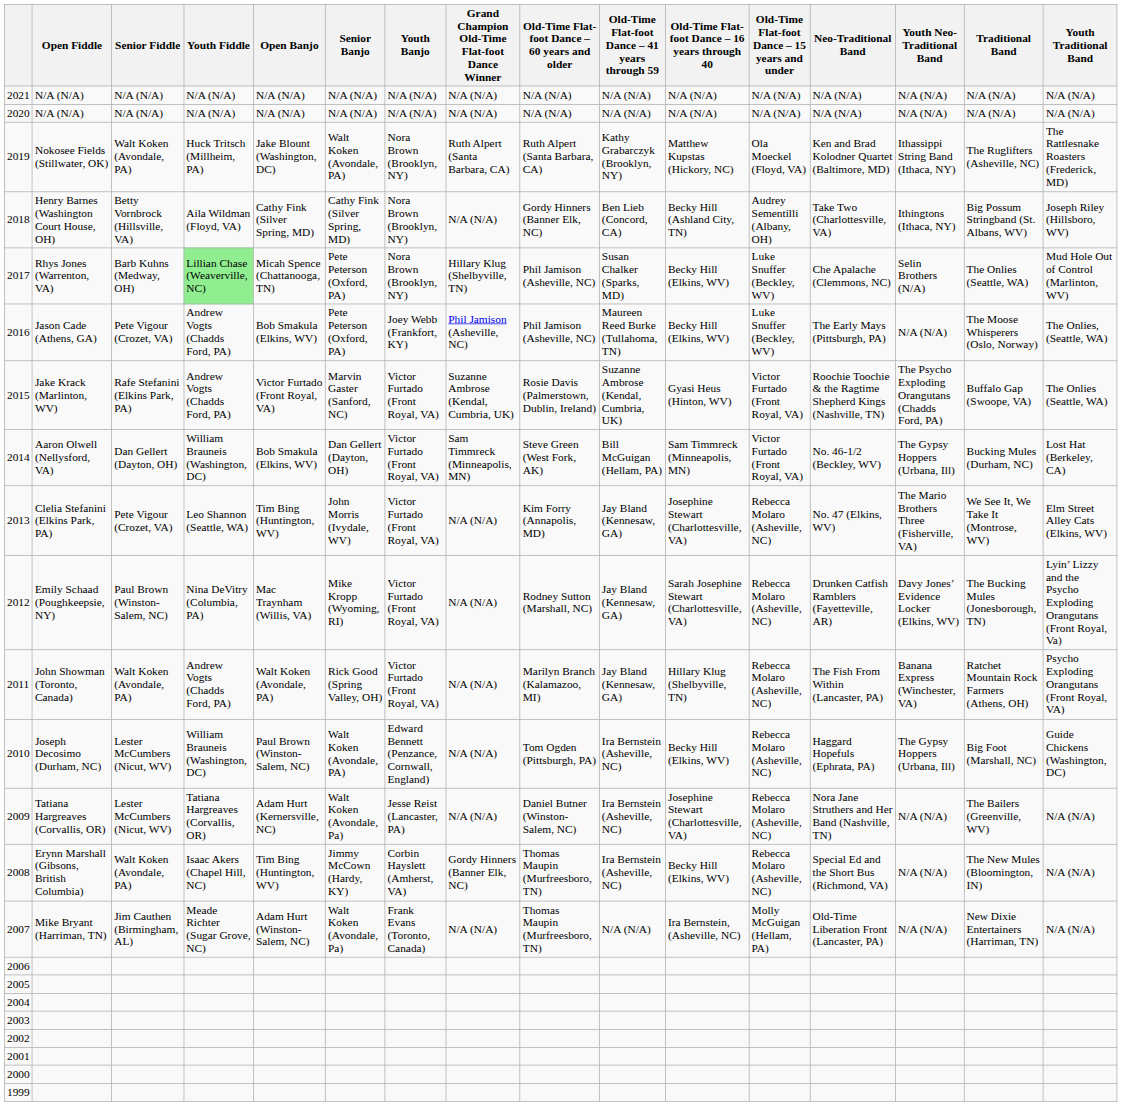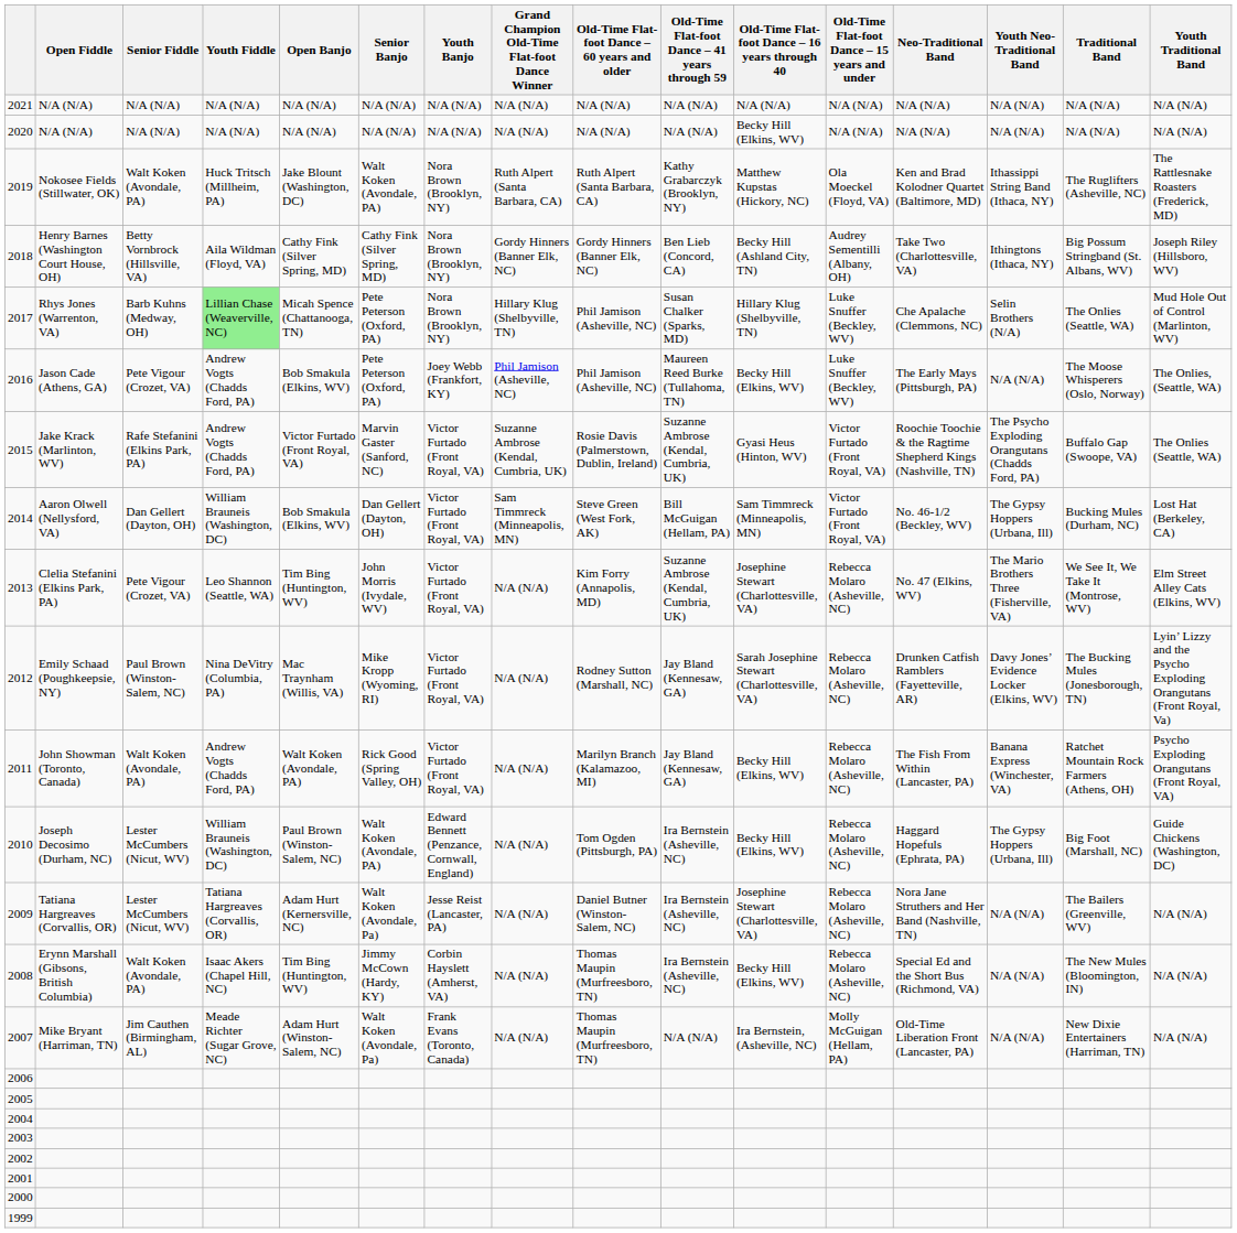 <table class="wikitable">
 <tr>
 <th></th>
 <th>Open Fiddle</th>
 <th>Senior Fiddle</th>
 <th>Youth Fiddle</th>
 <th>Open Banjo</th>
 <th>Senior Banjo</th>
 <th>Youth Banjo</th>
 <th>Grand Champion Old-Time Flat-foot Dance Winner</th>
 <th>Old-Time Flat-foot Dance – 60 years and older</th>
 <th>Old-Time Flat-foot Dance – 41 years through 59</th>
 <th>Old-Time Flat-foot Dance – 16 years through 40</th>
 <th>Old-Time Flat-foot Dance – 15 years and under</th>
 <th>Neo-Traditional Band</th>
 <th>Youth Neo-Traditional Band</th>
 <th>Traditional Band</th>
 <th>Youth Traditional Band</th>
 </tr>
 <tr>
 <td>2021</td>
 <td>N/A (N/A)</td>
 <td>N/A (N/A)</td>
 <td>N/A (N/A)</td>
 <td>N/A (N/A)</td>
 <td>N/A (N/A)</td>
 <td>N/A (N/A)</td>
 <td>N/A (N/A)</td>
 <td>N/A (N/A)</td>
 <td>N/A (N/A)</td>
 <td>N/A (N/A)</td>
 <td>N/A (N/A)</td>
 <td>N/A (N/A)</td>
 <td>N/A (N/A)</td>
 <td>N/A (N/A)</td>
 <td>N/A (N/A)</td>
 </tr>
 <tr>
 <td>2020</td>
 <td>N/A (N/A)</td>
 <td>N/A (N/A)</td>
 <td>N/A (N/A)</td>
 <td>N/A (N/A)</td>
 <td>N/A (N/A)</td>
 <td>N/A (N/A)</td>
 <td>N/A (N/A)</td>
 <td>N/A (N/A)</td>
 <td>N/A (N/A)</td>
-<td>N/A (N/A)</td>
+<td>Becky Hill (Elkins, WV)</td>
 <td>N/A (N/A)</td>
 <td>N/A (N/A)</td>
 <td>N/A (N/A)</td>
 <td>N/A (N/A)</td>
 <td>N/A (N/A)</td>
 </tr>
 <tr>
 <td>2019</td>
 <td>Nokosee Fields (Stillwater, OK)</td>
 <td>Walt Koken (Avondale, PA)</td>
 <td>Huck Tritsch (Millheim, PA)</td>
 <td>Jake Blount (Washington, DC)</td>
 <td>Walt Koken (Avondale, PA)</td>
 <td>Nora Brown<br>(Brooklyn, NY)</td>
 <td>Ruth Alpert (Santa Barbara, CA)</td>
 <td>Ruth Alpert (Santa Barbara, CA)</td>
 <td>Kathy Grabarczyk (Brooklyn, NY)</td>
 <td>Matthew Kupstas (Hickory, NC)</td>
 <td>Ola Moeckel (Floyd, VA)</td>
 <td>Ken and Brad Kolodner Quartet (Baltimore, MD)</td>
 <td>Ithassippi String Band (Ithaca, NY)</td>
 <td>The Ruglifters (Asheville, NC)</td>
 <td>The Rattlesnake Roasters (Frederick, MD)</td>
 </tr>
 <tr>
 <td>2018</td>
 <td>Henry Barnes (Washington Court House, OH)</td>
 <td>Betty Vornbrock (Hillsville, VA)</td>
 <td>Aila Wildman (Floyd, VA)</td>
 <td>Cathy Fink (Silver Spring, MD)</td>
 <td>Cathy Fink (Silver Spring, MD)</td>
 <td>Nora Brown<br>(Brooklyn, NY)</td>
-<td>N/A (N/A)</td>
+<td>Gordy Hinners (Banner Elk, NC)</td>
 <td>Gordy Hinners (Banner Elk, NC)</td>
 <td>Ben Lieb (Concord, CA)</td>
 <td>Becky Hill (Ashland City, TN)</td>
 <td>Audrey Sementilli (Albany, OH)</td>
 <td>Take Two (Charlottesville, VA)</td>
 <td>Ithingtons (Ithaca, NY)</td>
 <td>Big Possum Stringband (St. Albans, WV)</td>
 <td>Joseph Riley (Hillsboro, WV)</td>
 </tr>
 <tr>
 <td>2017</td>
 <td>Rhys Jones (Warrenton, VA)</td>
 <td>Barb Kuhns (Medway, OH)</td>
 <td style="background: lightgreen;">Lillian Chase (Weaverville, NC)</td>
 <td>Micah Spence (Chattanooga, TN)</td>
 <td>Pete Peterson (Oxford, PA)</td>
 <td>Nora Brown<br>(Brooklyn, NY)</td>
 <td>Hillary Klug<br>(Shelbyville, TN)</td>
 <td>Phil Jamison (Asheville, NC)</td>
 <td>Susan Chalker (Sparks, MD)</td>
-<td>Becky Hill (Elkins, WV)</td>
+<td>Hillary Klug (Shelbyville, TN)</td>
 <td>Luke Snuffer (Beckley, WV)</td>
 <td>Che Apalache (Clemmons, NC)</td>
 <td>Selin Brothers (N/A)</td>
 <td>The Onlies (Seattle, WA)</td>
 <td>Mud Hole Out of Control (Marlinton, WV)</td>
 </tr>
 <tr>
 <td>2016</td>
 <td>Jason Cade (Athens, GA)</td>
 <td>Pete Vigour (Crozet, VA)</td>
 <td>Andrew Vogts (Chadds Ford, PA)</td>
 <td>Bob Smakula (Elkins, WV)</td>
 <td>Pete Peterson (Oxford, PA)</td>
 <td>Joey Webb (Frankfort, KY)</td>
 <td><a href='#'>Phil Jamison</a> (Asheville, NC)</td>
 <td>Phil Jamison (Asheville, NC)</td>
 <td>Maureen Reed Burke (Tullahoma, TN)</td>
 <td>Becky Hill (Elkins, WV)</td>
 <td>Luke Snuffer (Beckley, WV)</td>
 <td>The Early Mays (Pittsburgh, PA)</td>
 <td>N/A (N/A)</td>
 <td>The Moose Whisperers (Oslo, Norway)</td>
 <td>The Onlies, (Seattle, WA)</td>
 </tr>
 <tr>
 <td>2015</td>
 <td>Jake Krack (Marlinton, WV)</td>
 <td>Rafe Stefanini (Elkins Park, PA)</td>
 <td>Andrew Vogts (Chadds Ford, PA)</td>
 <td>Victor Furtado (Front Royal, VA)</td>
 <td>Marvin Gaster (Sanford, NC)</td>
 <td>Victor Furtado (Front Royal, VA)</td>
 <td>Suzanne Ambrose (Kendal, Cumbria, UK)</td>
 <td>Rosie Davis (Palmerstown, Dublin, Ireland)</td>
 <td>Suzanne Ambrose (Kendal, Cumbria, UK)</td>
 <td>Gyasi Heus (Hinton, WV)</td>
 <td>Victor Furtado (Front Royal, VA)</td>
 <td>Roochie Toochie & the Ragtime Shepherd Kings (Nashville, TN)</td>
 <td>The Psycho Exploding Orangutans (Chadds Ford, PA)</td>
 <td>Buffalo Gap (Swoope, VA)</td>
 <td>The Onlies (Seattle, WA)</td>
 </tr>
 <tr>
 <td>2014</td>
 <td>Aaron Olwell (Nellysford, VA)</td>
 <td>Dan Gellert (Dayton, OH)</td>
 <td>William Brauneis (Washington, DC)</td>
 <td>Bob Smakula (Elkins, WV)</td>
 <td>Dan Gellert (Dayton, OH)</td>
 <td>Victor Furtado (Front Royal, VA)</td>
 <td>Sam Timmreck (Minneapolis, MN)</td>
 <td>Steve Green (West Fork, AK)</td>
 <td>Bill McGuigan (Hellam, PA)</td>
 <td>Sam Timmreck (Minneapolis, MN)</td>
 <td>Victor Furtado (Front Royal, VA)</td>
 <td>No. 46-1/2 (Beckley, WV)</td>
 <td>The Gypsy Hoppers (Urbana, Ill)</td>
 <td>Bucking Mules (Durham, NC)</td>
 <td>Lost Hat (Berkeley, CA)</td>
 </tr>
 <tr>
 <td>2013</td>
 <td>Clelia Stefanini (Elkins Park, PA)</td>
 <td>Pete Vigour (Crozet, VA)</td>
 <td>Leo Shannon (Seattle, WA)</td>
 <td>Tim Bing (Huntington, WV)</td>
 <td>John Morris (Ivydale, WV)</td>
 <td>Victor Furtado (Front Royal, VA)</td>
 <td>N/A (N/A)</td>
 <td>Kim Forry (Annapolis, MD)</td>
-<td>Jay Bland (Kennesaw, GA)</td>
+<td>Suzanne Ambrose (Kendal, Cumbria, UK)</td>
 <td>Josephine Stewart (Charlottesville, VA)</td>
 <td>Rebecca Molaro (Asheville, NC)</td>
 <td>No. 47 (Elkins, WV)</td>
 <td>The Mario Brothers Three (Fisherville, VA)</td>
 <td>We See It, We Take It (Montrose, WV)</td>
 <td>Elm Street Alley Cats (Elkins, WV)</td>
 </tr>
 <tr>
 <td>2012</td>
 <td>Emily Schaad (Poughkeepsie, NY)</td>
 <td>Paul Brown (Winston-Salem, NC)</td>
 <td>Nina DeVitry (Columbia, PA)</td>
 <td>Mac Traynham (Willis, VA)</td>
 <td>Mike Kropp (Wyoming, RI)</td>
 <td>Victor Furtado (Front Royal, VA)</td>
 <td>N/A (N/A)</td>
 <td>Rodney Sutton<br>(Marshall, NC)</td>
 <td>Jay Bland (Kennesaw, GA)</td>
 <td>Sarah Josephine Stewart (Charlottesville, VA)</td>
 <td>Rebecca Molaro (Asheville, NC)</td>
 <td>Drunken Catfish Ramblers (Fayetteville, AR)</td>
 <td>Davy Jones’ Evidence Locker (Elkins, WV)</td>
 <td>The Bucking Mules (Jonesborough, TN)</td>
 <td>Lyin’ Lizzy and the Psycho Exploding Orangutans (Front Royal, Va)</td>
 </tr>
 <tr>
 <td>2011</td>
 <td>John Showman (Toronto, Canada)</td>
 <td>Walt Koken (Avondale, PA)</td>
 <td>Andrew Vogts (Chadds Ford, PA)</td>
 <td>Walt Koken (Avondale, PA)</td>
 <td>Rick Good (Spring Valley, OH)</td>
 <td>Victor Furtado (Front Royal, VA)</td>
 <td>N/A (N/A)</td>
 <td>Marilyn Branch (Kalamazoo, MI)</td>
 <td>Jay Bland (Kennesaw, GA)</td>
-<td>Hillary Klug (Shelbyville, TN)</td>
+<td>Becky Hill (Elkins, WV)</td>
 <td>Rebecca Molaro (Asheville, NC)</td>
 <td>The Fish From Within (Lancaster, PA)</td>
 <td>Banana Express (Winchester, VA)</td>
 <td>Ratchet Mountain Rock Farmers (Athens, OH)</td>
 <td>Psycho Exploding Orangutans (Front Royal, VA)</td>
 </tr>
 <tr>
 <td>2010</td>
 <td>Joseph Decosimo (Durham, NC)</td>
 <td>Lester McCumbers (Nicut, WV)</td>
 <td>William Brauneis (Washington, DC)</td>
 <td>Paul Brown (Winston-Salem, NC)</td>
 <td>Walt Koken (Avondale, PA)</td>
 <td>Edward Bennett (Penzance, Cornwall, England)</td>
 <td>N/A (N/A)</td>
 <td>Tom Ogden (Pittsburgh, PA)</td>
 <td>Ira Bernstein (Asheville, NC)</td>
 <td>Becky Hill (Elkins, WV)</td>
 <td>Rebecca Molaro (Asheville, NC)</td>
 <td>Haggard Hopefuls (Ephrata, PA)</td>
 <td>The Gypsy Hoppers (Urbana, Ill)</td>
 <td>Big Foot (Marshall, NC)</td>
 <td>Guide Chickens (Washington, DC)</td>
 </tr>
 <tr>
 <td>2009</td>
 <td>Tatiana Hargreaves (Corvallis, OR)</td>
 <td>Lester McCumbers (Nicut, WV)</td>
 <td>Tatiana Hargreaves (Corvallis, OR)</td>
 <td>Adam Hurt (Kernersville, NC)</td>
 <td>Walt Koken (Avondale, Pa)</td>
 <td>Jesse Reist (Lancaster, PA)</td>
 <td>N/A (N/A)</td>
 <td>Daniel Butner (Winston-Salem, NC)</td>
 <td>Ira Bernstein (Asheville, NC)</td>
 <td>Josephine Stewart (Charlottesville, VA)</td>
 <td>Rebecca Molaro (Asheville, NC)</td>
 <td>Nora Jane Struthers and Her Band (Nashville, TN)</td>
 <td>N/A (N/A)</td>
 <td>The Bailers (Greenville, WV)</td>
 <td>N/A (N/A)</td>
 </tr>
 <tr>
 <td>2008</td>
 <td>Erynn Marshall (Gibsons, British Columbia)</td>
 <td>Walt Koken (Avondale, PA)</td>
 <td>Isaac Akers (Chapel Hill, NC)</td>
 <td>Tim Bing (Huntington, WV)</td>
 <td>Jimmy McCown (Hardy, KY)</td>
 <td>Corbin Hayslett (Amherst, VA)</td>
-<td>Gordy Hinners (Banner Elk, NC)</td>
+<td>N/A (N/A)</td>
 <td>Thomas Maupin (Murfreesboro, TN)</td>
 <td>Ira Bernstein (Asheville, NC)</td>
 <td>Becky Hill (Elkins, WV)</td>
 <td>Rebecca Molaro (Asheville, NC)</td>
 <td>Special Ed and the Short Bus (Richmond, VA)</td>
 <td>N/A (N/A)</td>
 <td>The New Mules (Bloomington, IN)</td>
 <td>N/A (N/A)</td>
 </tr>
 <tr>
 <td>2007</td>
 <td>Mike Bryant (Harriman, TN)</td>
 <td>Jim Cauthen (Birmingham, AL)</td>
 <td>Meade Richter (Sugar Grove, NC)</td>
 <td>Adam Hurt (Winston-Salem, NC)</td>
 <td>Walt Koken (Avondale, Pa)</td>
 <td>Frank Evans (Toronto, Canada)</td>
 <td>N/A (N/A)</td>
 <td>Thomas Maupin (Murfreesboro, TN)</td>
 <td>N/A (N/A)</td>
 <td>Ira Bernstein, (Asheville, NC)</td>
 <td>Molly McGuigan (Hellam, PA)</td>
 <td>Old-Time Liberation Front (Lancaster, PA)</td>
 <td>N/A (N/A)</td>
 <td>New Dixie Entertainers (Harriman, TN)</td>
 <td>N/A (N/A)</td>
 </tr>
 <tr>
 <td>2006</td>
 <td></td>
 <td></td>
 <td></td>
 <td></td>
 <td></td>
 <td></td>
 <td></td>
 <td></td>
 <td></td>
 <td></td>
 <td></td>
 <td></td>
 <td></td>
 <td></td>
 <td></td>
 </tr>
 <tr>
 <td>2005</td>
 <td></td>
 <td></td>
 <td></td>
 <td></td>
 <td></td>
 <td></td>
 <td></td>
 <td></td>
 <td></td>
 <td></td>
 <td></td>
 <td></td>
 <td></td>
 <td></td>
 <td></td>
 </tr>
 <tr>
 <td>2004</td>
 <td></td>
 <td></td>
 <td></td>
 <td></td>
 <td></td>
 <td></td>
 <td></td>
 <td></td>
 <td></td>
 <td></td>
 <td></td>
 <td></td>
 <td></td>
 <td></td>
 <td></td>
 </tr>
 <tr>
 <td>2003</td>
 <td></td>
 <td></td>
 <td></td>
 <td></td>
 <td></td>
 <td></td>
 <td></td>
 <td></td>
 <td></td>
 <td></td>
 <td></td>
 <td></td>
 <td></td>
 <td></td>
 <td></td>
 </tr>
 <tr>
 <td>2002</td>
 <td></td>
 <td></td>
 <td></td>
 <td></td>
 <td></td>
 <td></td>
 <td></td>
 <td></td>
 <td></td>
 <td></td>
 <td></td>
 <td></td>
 <td></td>
 <td></td>
 <td></td>
 </tr>
 <tr>
 <td>2001</td>
 <td></td>
 <td></td>
 <td></td>
 <td></td>
 <td></td>
 <td></td>
 <td></td>
 <td></td>
 <td></td>
 <td></td>
 <td></td>
 <td></td>
 <td></td>
 <td></td>
 <td></td>
 </tr>
 <tr>
 <td>2000</td>
 <td></td>
 <td></td>
 <td></td>
 <td></td>
 <td></td>
 <td></td>
 <td></td>
 <td></td>
 <td></td>
 <td></td>
 <td></td>
 <td></td>
 <td></td>
 <td></td>
 <td></td>
 </tr>
 <tr>
 <td>1999</td>
 <td></td>
 <td></td>
 <td></td>
 <td></td>
 <td></td>
 <td></td>
 <td></td>
 <td></td>
 <td></td>
 <td></td>
 <td></td>
 <td></td>
 <td></td>
 <td></td>
 <td></td>
 </tr>
 </table>
